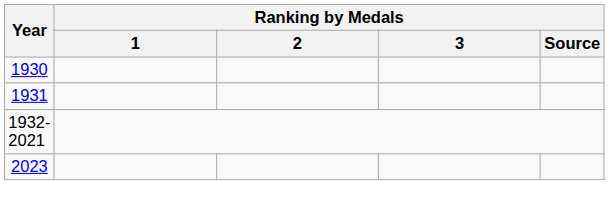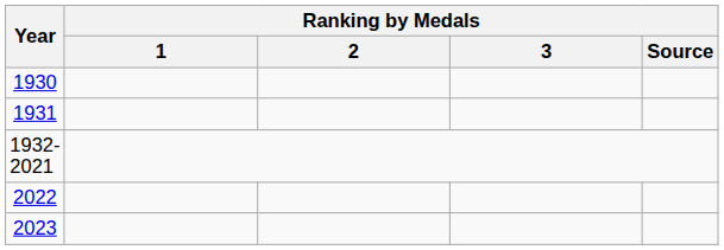 <table class="wikitable" style="text-align:left;" style="font-size:100%">
 <tr>
 <th rowspan=2 width=35>Year</th>
 <th colspan=4>Ranking by Medals</th>
 </tr>
 <tr>
 <th width=150>1</th>
 <th width=150>2</th>
 <th width=150>3</th>
 <th width=50>Source</th>
 </tr>
 <tr>
 <td align=center><a href='#'>1930</a></td>
 <td><strong></strong></td>
 <td></td>
 <td></td>
 <td align=center></td>
 </tr>
 <tr>
 <td align=center><a href='#'>1931</a></td>
 <td><strong></strong></td>
 <td></td>
 <td></td>
 <td align=center></td>
 </tr>
 <tr>
 <td>1932-2021</td>
 </tr>
 <tr>
+<td align=center><a href='#'>2022</a></td>
+<td><strong></strong></td>
+<td></td>
+<td></td>
+<td align=center></td>
+</tr>
+<tr>
 <td align=center><a href='#'>2023</a></td>
 <td><strong></strong></td>
 <td></td>
 <td></td>
 <td align=center></td>
 </tr>
 </table>
